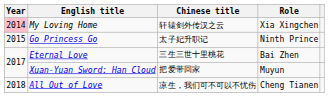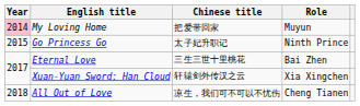 <table class="wikitable sortable">
 <tr>
 <th>Year</th>
 <th>English title</th>
 <th>Chinese title</th>
 <th>Role</th>
 <th class="unsortable"></th>
 </tr>
 <tr>
 <td style="background: pink;">2014</td>
 <td><em>My Loving Home</em></td>
-<td>轩辕剑外传汉之云</td>
-<td>Xia Xingchen</td>
+<td>把爱带回家</td>
+<td>Muyun</td>
 <td></td>
 </tr>
 <tr>
 <td>2015</td>
 <td><em><a href='#'>Go Princess Go</a></em></td>
 <td>太子妃升职记</td>
 <td>Ninth Prince</td>
 <td></td>
 </tr>
 <tr>
 <td rowspan=2>2017</td>
 <td><em><a href='#'>Eternal Love</a></em></td>
 <td>三生三世十里桃花</td>
 <td>Bai Zhen</td>
 <td></td>
 </tr>
 <tr>
 <td><em><a href='#'>Xuan-Yuan Sword: Han Cloud</a></em></td>
-<td>把爱带回家</td>
-<td>Muyun</td>
+<td>轩辕剑外传汉之云</td>
+<td>Xia Xingchen</td>
 <td></td>
 </tr>
 <tr>
 <td>2018</td>
 <td><em><a href='#'>All Out of Love</a></em></td>
 <td>凉生，我们可不可以不忧伤</td>
 <td>Cheng Tianen</td>
 <td></td>
 </tr>
 </table>
